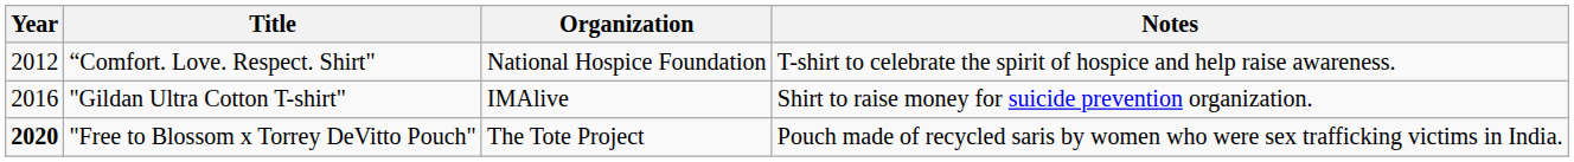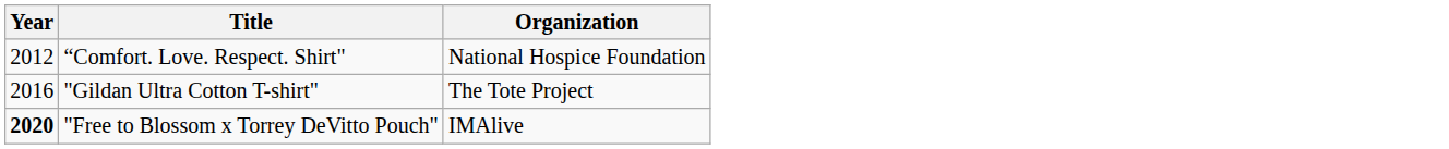 <table class="wikitable">
 <tr>
 <th>Year</th>
 <th>Title</th>
 <th>Organization</th>
-<th>Notes</th>
 </tr>
 <tr>
 <td>2012</td>
 <td>“Comfort. Love. Respect. Shirt"</td>
 <td>National Hospice Foundation</td>
-<td>T-shirt to celebrate the spirit of hospice and help raise awareness.</td>
 </tr>
 <tr>
 <td>2016</td>
 <td>"Gildan Ultra Cotton T-shirt"</td>
-<td>IMAlive</td>
-<td>Shirt to raise money for <a href='#'>suicide prevention</a> organization.</td>
+<td>The Tote Project</td>
 </tr>
 <tr>
 <td><strong>2020</strong></td>
 <td>"Free to Blossom x Torrey DeVitto Pouch"</td>
-<td>The Tote Project</td>
-<td>Pouch made of recycled saris by women who were sex trafficking victims in India.</td>
+<td>IMAlive</td>
 </tr>
 </table>
